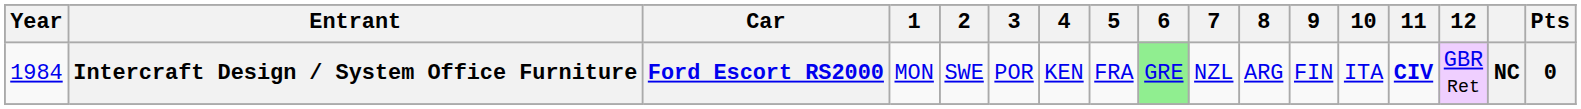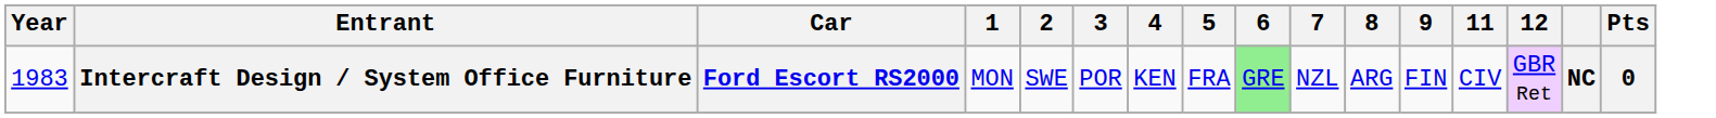 <table class="wikitable" style="text-align:center; font-size:90%;">
 <tr>
 <th>Year</th>
 <th>Entrant</th>
 <th>Car</th>
 <th>1</th>
 <th>2</th>
 <th>3</th>
 <th>4</th>
 <th>5</th>
 <th>6</th>
 <th>7</th>
 <th>8</th>
 <th>9</th>
-<th>10</th>
 <th>11</th>
 <th>12</th>
 <th></th>
 <th>Pts</th>
 </tr>
 <tr>
-<td><a href='#'>1984</a></td>
+<td><a href='#'>1983</a></td>
 <th>Intercraft Design / System Office Furniture</th>
 <th><a href='#'>Ford Escort RS2000</a></th>
 <td><a href='#'>MON</a></td>
 <td><a href='#'>SWE</a></td>
 <td><a href='#'>POR</a></td>
 <td><a href='#'>KEN</a></td>
 <td><a href='#'>FRA</a></td>
 <td style="background: lightgreen;"><a href='#'>GRE</a></td>
 <td><a href='#'>NZL</a></td>
 <td><a href='#'>ARG</a></td>
 <td><a href='#'>FIN</a></td>
-<td><a href='#'>ITA</a></td>
-<td><strong><a href='#'>CIV</a></strong></td>
+<td><a href='#'>CIV</a></td>
 <td style="background:#EFCFFF;"><a href='#'>GBR</a><br><small>Ret</small></td>
 <th>NC</th>
 <th>0</th>
 </tr>
 </table>
